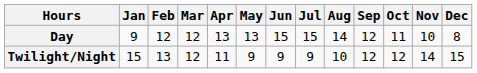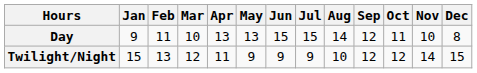 <table class="wikitable" style="text-align:center;">
 <tr>
 <th>Hours</th>
 <th>Jan</th>
 <th>Feb</th>
 <th>Mar</th>
 <th>Apr</th>
 <th>May</th>
 <th>Jun</th>
 <th>Jul</th>
 <th>Aug</th>
 <th>Sep</th>
 <th>Oct</th>
 <th>Nov</th>
 <th>Dec</th>
 </tr>
 <tr>
 <th>Day</th>
 <td>9</td>
-<td>12</td>
-<td>12</td>
+<td>11</td>
+<td>10</td>
 <td>13</td>
 <td>13</td>
 <td>15</td>
 <td>15</td>
 <td>14</td>
 <td>12</td>
 <td>11</td>
 <td>10</td>
 <td>8</td>
 </tr>
 <tr>
 <th>Twilight/Night</th>
 <td>15</td>
 <td>13</td>
 <td>12</td>
 <td>11</td>
 <td>9</td>
 <td>9</td>
 <td>9</td>
 <td>10</td>
 <td>12</td>
 <td>12</td>
 <td>14</td>
 <td>15</td>
 </tr>
 </table>
